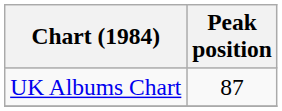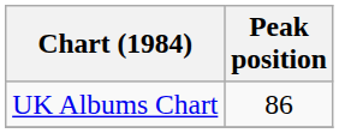 <table class="wikitable">
 <tr>
 <th scope="col">Chart (1984)</th>
 <th scope="col">Peak<br>position</th>
 </tr>
 <tr>
 <td><a href='#'>UK Albums Chart</a></td>
-<td style="text-align:center;">87</td>
+<td style="text-align:center;">86</td>
 </tr>
 <tr>
 </tr>
 </table>
